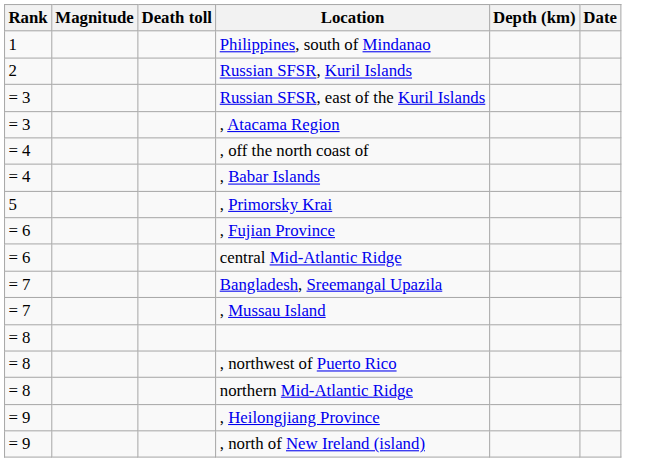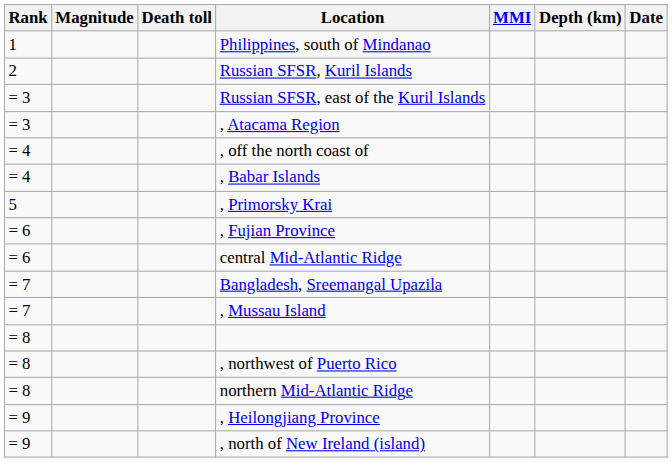 <table class="sortable wikitable" style="font-size:100%;">
 <tr>
 <th>Rank</th>
 <th>Magnitude</th>
 <th>Death toll</th>
 <th>Location</th>
+<th><a href='#'>MMI</a></th>
 <th>Depth (km)</th>
 <th>Date</th>
 </tr>
 <tr>
 <td>1</td>
 <td></td>
 <td></td>
 <td> <a href='#'>Philippines</a>, south of <a href='#'>Mindanao</a></td>
 <td></td>
 <td></td>
+<td></td>
 </tr>
 <tr>
 <td>2</td>
 <td></td>
 <td></td>
 <td> <a href='#'>Russian SFSR</a>, <a href='#'>Kuril Islands</a></td>
+<td></td>
 <td></td>
 <td></td>
 </tr>
 <tr>
 <td>= 3</td>
 <td></td>
 <td></td>
 <td> <a href='#'>Russian SFSR</a>, east of the <a href='#'>Kuril Islands</a></td>
 <td></td>
 <td></td>
+<td></td>
 </tr>
 <tr>
 <td>= 3</td>
 <td></td>
 <td></td>
 <td>, <a href='#'>Atacama Region</a></td>
+<td></td>
 <td></td>
 <td></td>
 </tr>
 <tr>
 <td>= 4</td>
 <td></td>
 <td></td>
 <td>, off the north coast of</td>
 <td></td>
 <td></td>
+<td></td>
 </tr>
 <tr>
 <td>= 4</td>
 <td></td>
 <td></td>
 <td>, <a href='#'>Babar Islands</a></td>
+<td></td>
 <td></td>
 <td></td>
 </tr>
 <tr>
 <td>5</td>
 <td></td>
 <td></td>
 <td>, <a href='#'>Primorsky Krai</a></td>
 <td></td>
 <td></td>
+<td></td>
 </tr>
 <tr>
 <td>= 6</td>
 <td></td>
 <td></td>
 <td>, <a href='#'>Fujian Province</a></td>
+<td></td>
 <td></td>
 <td></td>
 </tr>
 <tr>
 <td>= 6</td>
 <td></td>
 <td></td>
 <td>central <a href='#'>Mid-Atlantic Ridge</a></td>
 <td></td>
 <td></td>
+<td></td>
 </tr>
 <tr>
 <td>= 7</td>
 <td></td>
 <td></td>
 <td> <a href='#'>Bangladesh</a>, <a href='#'>Sreemangal Upazila</a></td>
+<td></td>
 <td></td>
 <td></td>
 </tr>
 <tr>
 <td>= 7</td>
 <td></td>
 <td></td>
 <td>, <a href='#'>Mussau Island</a></td>
 <td></td>
 <td></td>
+<td></td>
 </tr>
 <tr>
 <td>= 8</td>
+<td></td>
 <td></td>
 <td></td>
 <td></td>
 <td></td>
 <td></td>
 </tr>
 <tr>
 <td>= 8</td>
 <td></td>
 <td></td>
 <td>, northwest of <a href='#'>Puerto Rico</a></td>
 <td></td>
 <td></td>
+<td></td>
 </tr>
 <tr>
 <td>= 8</td>
 <td></td>
 <td></td>
 <td>northern <a href='#'>Mid-Atlantic Ridge</a></td>
+<td></td>
 <td></td>
 <td></td>
 </tr>
 <tr>
 <td>= 9</td>
 <td></td>
 <td></td>
 <td>, <a href='#'>Heilongjiang Province</a></td>
 <td></td>
 <td></td>
+<td></td>
 </tr>
 <tr>
 <td>= 9</td>
 <td></td>
 <td></td>
 <td>, north of <a href='#'>New Ireland (island)</a></td>
 <td></td>
 <td></td>
+<td></td>
 </tr>
 </table>
